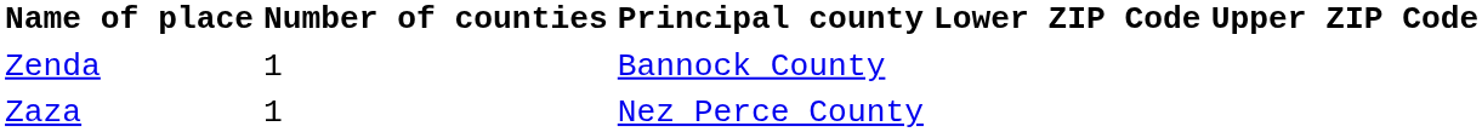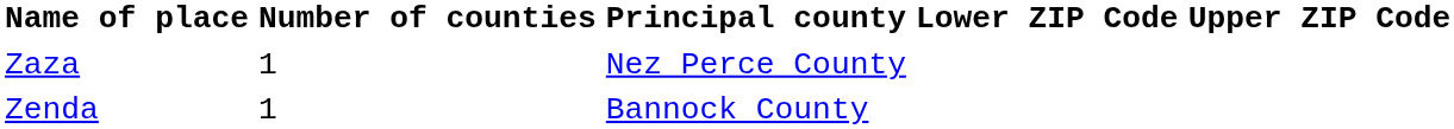 <table>
 <tr>
 <th>Name of place</th>
 <th>Number of counties</th>
 <th>Principal county</th>
 <th>Lower ZIP Code</th>
 <th>Upper ZIP Code</th>
 </tr>
 <tr --->
+<td><a href='#'>Zaza</a></td>
+<td>1</td>
+<td><a href='#'>Nez Perce County</a></td>
+<td> </td>
+<td> </td>
+</tr>
+<tr --->
 <td><a href='#'>Zenda</a></td>
 <td>1</td>
 <td><a href='#'>Bannock County</a></td>
 <td> </td>
 <td> </td>
 </tr>
 <tr --->
-<td><a href='#'>Zaza</a></td>
-<td>1</td>
-<td><a href='#'>Nez Perce County</a></td>
-<td> </td>
-<td> </td>
-</tr>
-<tr --->
 </tr>
 </table>
